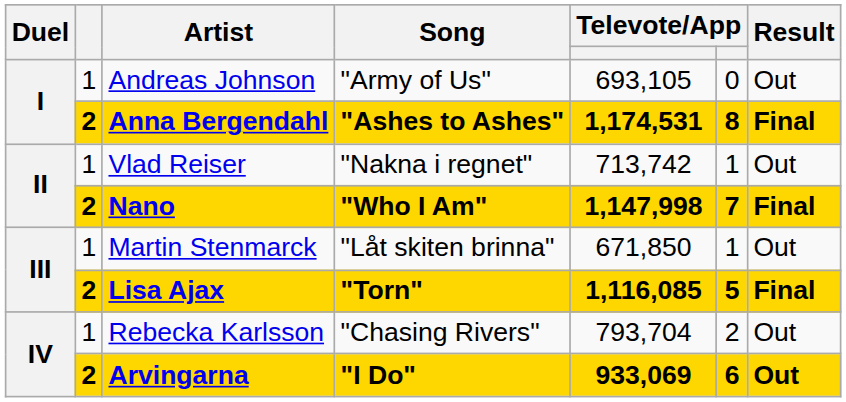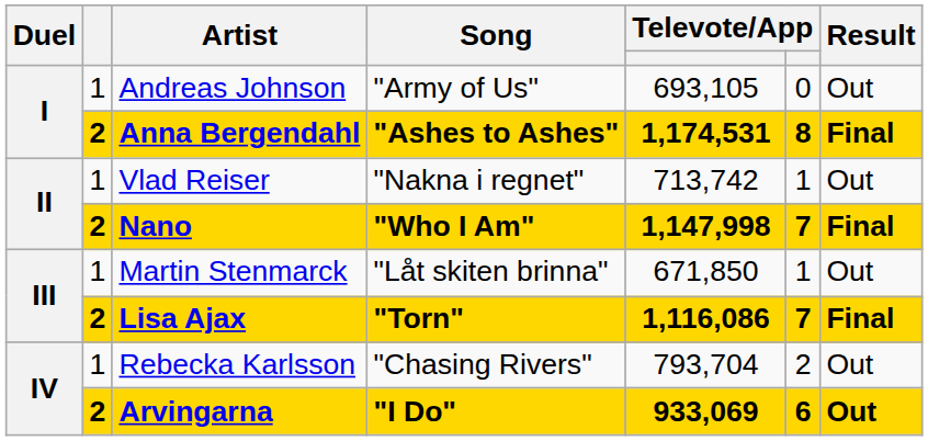 <table class="sortable wikitable" style="margin: 1em auto 1em auto; text-align:center;">
 <tr>
 <th rowspan="2">Duel</th>
 <th rowspan="2"></th>
 <th rowspan="2">Artist</th>
 <th rowspan="2">Song</th>
 <th colspan="2">Televote/App</th>
 <th rowspan="2">Result</th>
 </tr>
 <tr>
 <th></th>
 <th></th>
 </tr>
 <tr>
 <th rowspan="2">I</th>
 <td>1</td>
 <td align="left"><a href='#'>Andreas Johnson</a></td>
 <td align="left">"Army of Us"</td>
 <td>693,105</td>
 <td>0</td>
 <td align="left">Out</td>
 </tr>
 <tr style="font-weight:bold;background:gold;">
 <td>2</td>
 <td align="left"><a href='#'>Anna Bergendahl</a></td>
 <td align="left">"Ashes to Ashes"</td>
 <td>1,174,531</td>
 <td>8</td>
 <td align="left">Final</td>
 </tr>
 <tr>
 <th rowspan="2">II</th>
 <td>1</td>
 <td align="left"><a href='#'>Vlad Reiser</a></td>
 <td align="left">"Nakna i regnet"</td>
 <td>713,742</td>
 <td>1</td>
 <td align="left">Out</td>
 </tr>
 <tr style="font-weight:bold;background:gold;">
 <td>2</td>
 <td align="left"><a href='#'>Nano</a></td>
 <td align="left">"Who I Am"</td>
 <td>1,147,998</td>
 <td>7</td>
 <td align="left">Final</td>
 </tr>
 <tr>
 <th rowspan="2">III</th>
 <td>1</td>
 <td align="left"><a href='#'>Martin Stenmarck</a></td>
 <td align="left">"Låt skiten brinna"</td>
 <td>671,850</td>
 <td>1</td>
 <td align="left">Out</td>
 </tr>
 <tr style="font-weight:bold;background:gold;">
 <td>2</td>
 <td align="left"><a href='#'>Lisa Ajax</a></td>
 <td align="left">"Torn"</td>
-<td>1,116,085</td>
-<td>5</td>
+<td>1,116,086</td>
+<td>7</td>
 <td align="left">Final</td>
 </tr>
 <tr>
 <th rowspan="2">IV</th>
 <td>1</td>
 <td align="left"><a href='#'>Rebecka Karlsson</a></td>
 <td align="left">"Chasing Rivers"</td>
 <td>793,704</td>
 <td>2</td>
 <td align="left">Out</td>
 </tr>
 <tr style="font-weight:bold;background:gold;">
 <td>2</td>
 <td align="left"><a href='#'>Arvingarna</a></td>
 <td align="left">"I Do"</td>
 <td>933,069</td>
 <td>6</td>
 <td align="left">Out</td>
 </tr>
 </table>
